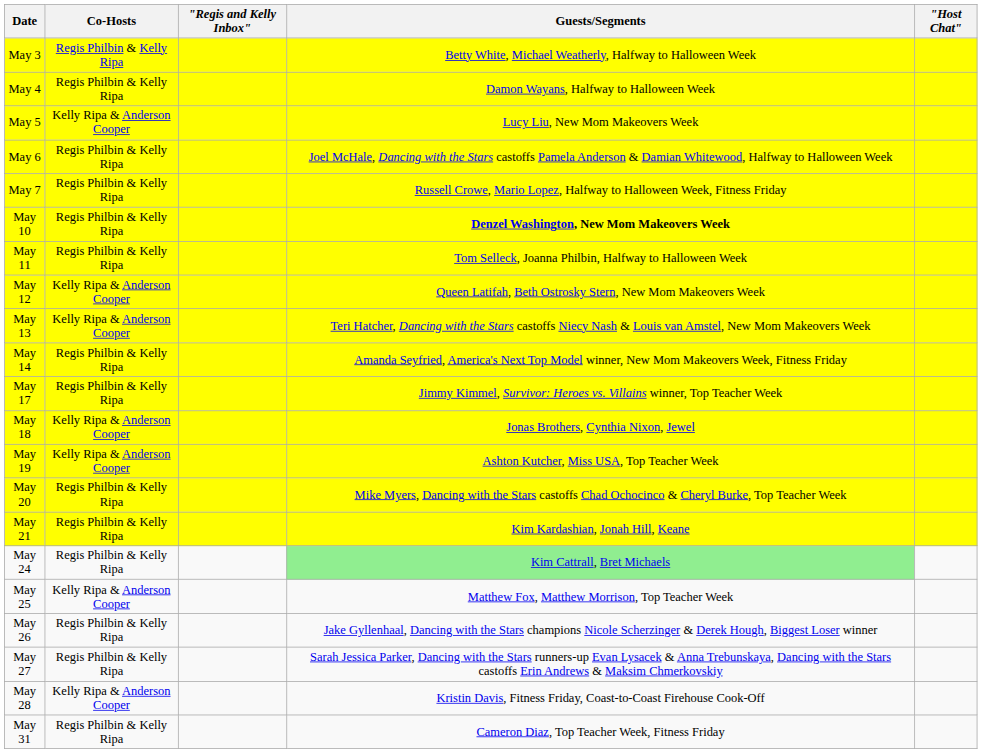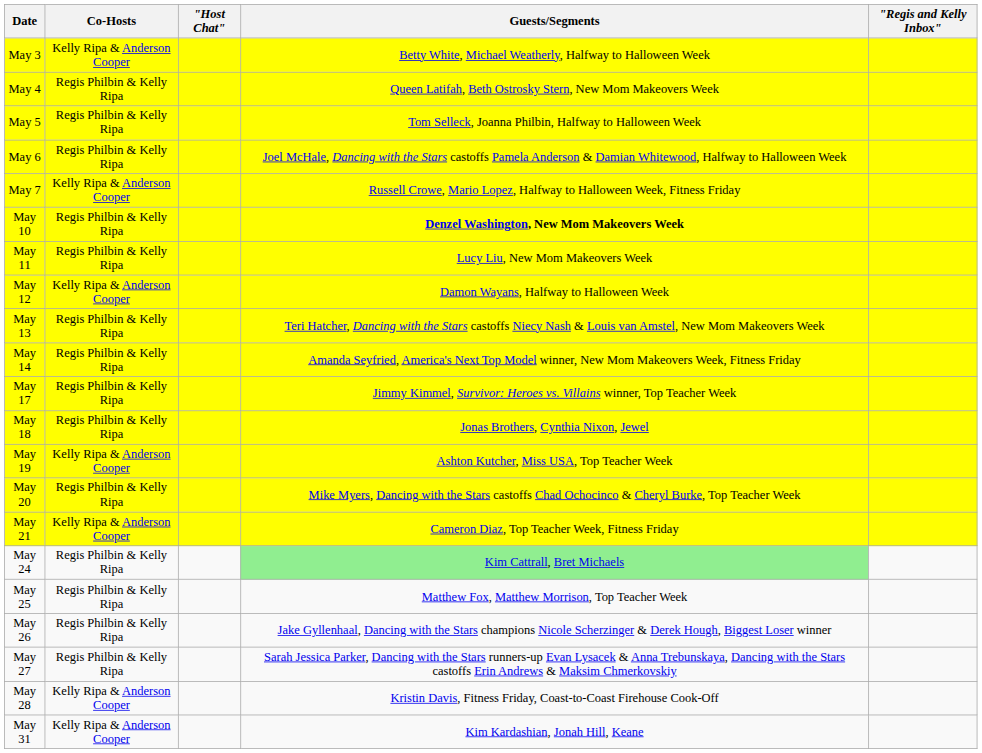 <table class="wikitable sortable" border="1" style="text-align:center">
 <tr>
 <th>Date</th>
 <th>Co-Hosts</th>
+<th><em>"Host Chat"</em></th>
+<th>Guests/Segments</th>
 <th><em>"Regis and Kelly Inbox"</em></th>
-<th>Guests/Segments</th>
-<th><em>"Host Chat"</em></th>
 </tr>
 <tr bgcolor=yellow>
 <td>May 3</td>
-<td><a href='#'>Regis Philbin</a> & <a href='#'>Kelly Ripa</a></td>
+<td>Kelly Ripa & <a href='#'>Anderson Cooper</a></td>
 <td></td>
 <td><a href='#'>Betty White</a>, <a href='#'>Michael Weatherly</a>, Halfway to Halloween Week</td>
 <td></td>
 </tr>
 <tr bgcolor=yellow>
 <td>May 4</td>
 <td>Regis Philbin & Kelly Ripa</td>
 <td></td>
-<td><a href='#'>Damon Wayans</a>, Halfway to Halloween Week</td>
+<td><a href='#'>Queen Latifah</a>, <a href='#'>Beth Ostrosky Stern</a>, New Mom Makeovers Week</td>
 <td></td>
 </tr>
 <tr bgcolor=yellow>
 <td>May 5</td>
-<td>Kelly Ripa & <a href='#'>Anderson Cooper</a></td>
+<td>Regis Philbin & Kelly Ripa</td>
 <td></td>
-<td><a href='#'>Lucy Liu</a>, New Mom Makeovers Week</td>
+<td><a href='#'>Tom Selleck</a>, Joanna Philbin, Halfway to Halloween Week</td>
 <td></td>
 </tr>
 <tr bgcolor=yellow>
 <td>May 6</td>
 <td>Regis Philbin & Kelly Ripa</td>
 <td></td>
 <td><a href='#'>Joel McHale</a>, <em><a href='#'>Dancing with the Stars</a></em> castoffs <a href='#'>Pamela Anderson</a> & <a href='#'>Damian Whitewood</a>, Halfway to Halloween Week</td>
 <td></td>
 </tr>
 <tr bgcolor=yellow>
 <td>May 7</td>
-<td>Regis Philbin & Kelly Ripa</td>
+<td>Kelly Ripa & <a href='#'>Anderson Cooper</a></td>
 <td></td>
 <td><a href='#'>Russell Crowe</a>, <a href='#'>Mario Lopez</a>, Halfway to Halloween Week, Fitness Friday</td>
 <td></td>
 </tr>
 <tr bgcolor=yellow>
 <td>May 10</td>
 <td>Regis Philbin & Kelly Ripa</td>
 <td></td>
 <td><strong><a href='#'>Denzel Washington</a>, New Mom Makeovers Week</strong></td>
 <td></td>
 </tr>
 <tr bgcolor=yellow>
 <td>May 11</td>
 <td>Regis Philbin & Kelly Ripa</td>
 <td></td>
-<td><a href='#'>Tom Selleck</a>, Joanna Philbin, Halfway to Halloween Week</td>
+<td><a href='#'>Lucy Liu</a>, New Mom Makeovers Week</td>
 <td></td>
 </tr>
 <tr bgcolor=yellow>
 <td>May 12</td>
 <td>Kelly Ripa & <a href='#'>Anderson Cooper</a></td>
 <td></td>
-<td><a href='#'>Queen Latifah</a>, <a href='#'>Beth Ostrosky Stern</a>, New Mom Makeovers Week</td>
+<td><a href='#'>Damon Wayans</a>, Halfway to Halloween Week</td>
 <td></td>
 </tr>
 <tr bgcolor=yellow>
 <td>May 13</td>
-<td>Kelly Ripa & <a href='#'>Anderson Cooper</a></td>
+<td>Regis Philbin & Kelly Ripa</td>
 <td></td>
 <td><a href='#'>Teri Hatcher</a>, <em><a href='#'>Dancing with the Stars</a></em> castoffs <a href='#'>Niecy Nash</a> & <a href='#'>Louis van Amstel</a>, New Mom Makeovers Week</td>
 <td></td>
 </tr>
 <tr bgcolor=yellow>
 <td>May 14</td>
 <td>Regis Philbin & Kelly Ripa</td>
 <td></td>
 <td><a href='#'>Amanda Seyfried</a>, <a href='#'>America's Next Top Model</a> winner, New Mom Makeovers Week, Fitness Friday</td>
 <td></td>
 </tr>
 <tr bgcolor=yellow>
 <td>May 17</td>
 <td>Regis Philbin & Kelly Ripa</td>
 <td></td>
 <td><a href='#'>Jimmy Kimmel</a>, <em><a href='#'>Survivor: Heroes vs. Villains</a></em> winner, Top Teacher Week</td>
 <td></td>
 </tr>
 <tr bgcolor=yellow>
 <td>May 18</td>
-<td>Kelly Ripa & <a href='#'>Anderson Cooper</a></td>
+<td>Regis Philbin & Kelly Ripa</td>
 <td></td>
 <td><a href='#'>Jonas Brothers</a>, <a href='#'>Cynthia Nixon</a>, <a href='#'>Jewel</a></td>
 <td></td>
 </tr>
 <tr bgcolor=yellow>
 <td>May 19</td>
 <td>Kelly Ripa & <a href='#'>Anderson Cooper</a></td>
 <td></td>
 <td><a href='#'>Ashton Kutcher</a>, <a href='#'>Miss USA</a>, Top Teacher Week</td>
 <td></td>
 </tr>
 <tr bgcolor=yellow>
 <td>May 20</td>
 <td>Regis Philbin & Kelly Ripa</td>
 <td></td>
 <td><a href='#'>Mike Myers</a>, <a href='#'>Dancing with the Stars</a> castoffs <a href='#'>Chad Ochocinco</a> & <a href='#'>Cheryl Burke</a>, Top Teacher Week</td>
 <td></td>
 </tr>
 <tr bgcolor=yellow>
 <td>May 21</td>
-<td>Regis Philbin & Kelly Ripa</td>
+<td>Kelly Ripa & <a href='#'>Anderson Cooper</a></td>
 <td></td>
-<td><a href='#'>Kim Kardashian</a>, <a href='#'>Jonah Hill</a>, <a href='#'>Keane</a></td>
+<td><a href='#'>Cameron Diaz</a>, Top Teacher Week, Fitness Friday</td>
 <td></td>
 </tr>
 <tr>
 <td>May 24</td>
 <td>Regis Philbin & Kelly Ripa</td>
 <td></td>
 <td style="background: lightgreen;"><a href='#'>Kim Cattrall</a>, <a href='#'>Bret Michaels</a></td>
 <td></td>
 </tr>
 <tr>
 <td>May 25</td>
-<td>Kelly Ripa & <a href='#'>Anderson Cooper</a></td>
+<td>Regis Philbin & Kelly Ripa</td>
 <td></td>
 <td><a href='#'>Matthew Fox</a>, <a href='#'>Matthew Morrison</a>, Top Teacher Week</td>
 <td></td>
 </tr>
 <tr>
 <td>May 26</td>
 <td>Regis Philbin & Kelly Ripa</td>
 <td></td>
 <td><a href='#'>Jake Gyllenhaal</a>, <a href='#'>Dancing with the Stars</a> champions <a href='#'>Nicole Scherzinger</a> & <a href='#'>Derek Hough</a>, <a href='#'>Biggest Loser</a> winner</td>
 <td></td>
 </tr>
 <tr>
 <td>May 27</td>
 <td>Regis Philbin & Kelly Ripa</td>
 <td></td>
 <td><a href='#'>Sarah Jessica Parker</a>, <a href='#'>Dancing with the Stars</a> runners-up <a href='#'>Evan Lysacek</a> & <a href='#'>Anna Trebunskaya</a>, <a href='#'>Dancing with the Stars</a> castoffs <a href='#'>Erin Andrews</a> & <a href='#'>Maksim Chmerkovskiy</a></td>
 <td></td>
 </tr>
 <tr>
 <td>May 28</td>
 <td>Kelly Ripa & <a href='#'>Anderson Cooper</a></td>
 <td></td>
 <td><a href='#'>Kristin Davis</a>, Fitness Friday, Coast-to-Coast Firehouse Cook-Off</td>
 <td></td>
 </tr>
 <tr>
 <td>May 31</td>
-<td>Regis Philbin & Kelly Ripa</td>
+<td>Kelly Ripa & <a href='#'>Anderson Cooper</a></td>
 <td></td>
-<td><a href='#'>Cameron Diaz</a>, Top Teacher Week, Fitness Friday</td>
+<td><a href='#'>Kim Kardashian</a>, <a href='#'>Jonah Hill</a>, <a href='#'>Keane</a></td>
 <td></td>
 </tr>
 </table>
